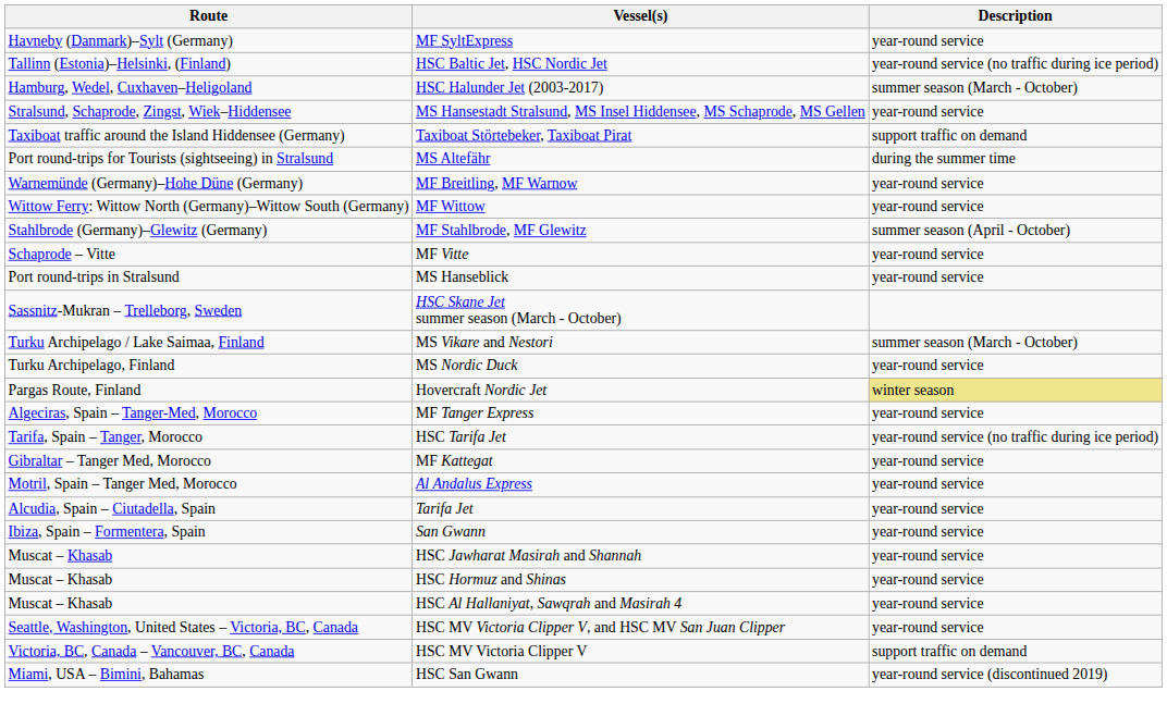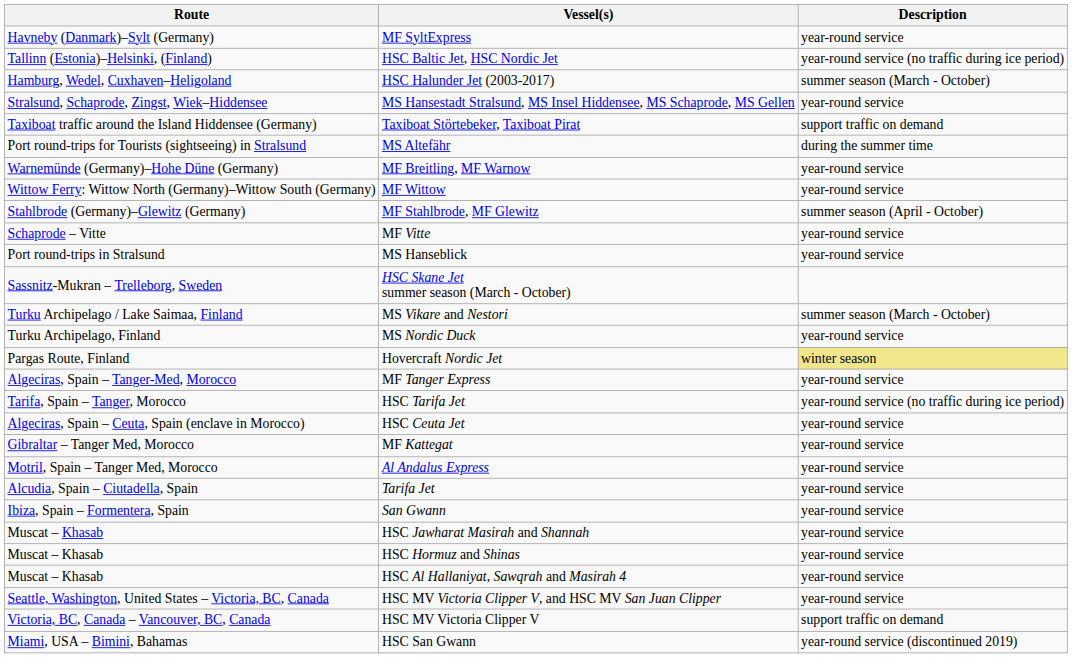 <table class="wikitable">
 <tr>
 <th>Route</th>
 <th>Vessel(s)</th>
 <th>Description</th>
 </tr>
 <tr>
 <td><a href='#'>Havneby</a> (<a href='#'>Danmark</a>)–<a href='#'>Sylt</a> (Germany)</td>
 <td><a href='#'>MF SyltExpress</a></td>
 <td>year-round service</td>
 </tr>
 <tr>
 <td><a href='#'>Tallinn</a> (<a href='#'>Estonia</a>)–<a href='#'>Helsinki</a>, (<a href='#'>Finland</a>)</td>
 <td><a href='#'>HSC Baltic Jet</a>, <a href='#'>HSC Nordic Jet</a></td>
 <td>year-round service (no traffic during ice period)</td>
 </tr>
 <tr>
 <td><a href='#'>Hamburg</a>, <a href='#'>Wedel</a>, <a href='#'>Cuxhaven</a>–<a href='#'>Heligoland</a></td>
 <td><a href='#'>HSC Halunder Jet</a> (2003-2017)</td>
 <td>summer season (March - October)</td>
 </tr>
 <tr>
 <td><a href='#'>Stralsund</a>, <a href='#'>Schaprode</a>, <a href='#'>Zingst</a>, <a href='#'>Wiek</a>–<a href='#'>Hiddensee</a></td>
 <td><a href='#'>MS Hansestadt Stralsund</a>, <a href='#'>MS Insel Hiddensee</a>, <a href='#'>MS Schaprode</a>, <a href='#'>MS Gellen</a></td>
 <td>year-round service</td>
 </tr>
 <tr>
 <td><a href='#'>Taxiboat</a> traffic around the Island Hiddensee (Germany)</td>
 <td><a href='#'>Taxiboat Störtebeker</a>, <a href='#'>Taxiboat Pirat</a></td>
 <td>support traffic on demand</td>
 </tr>
 <tr>
 <td>Port round-trips for Tourists (sightseeing) in <a href='#'>Stralsund</a></td>
 <td><a href='#'>MS Altefähr</a></td>
 <td>during the summer time</td>
 </tr>
 <tr>
 <td><a href='#'>Warnemünde</a> (Germany)–<a href='#'>Hohe Düne</a> (Germany)</td>
 <td><a href='#'>MF Breitling</a>, <a href='#'>MF Warnow</a></td>
 <td>year-round service</td>
 </tr>
 <tr>
 <td><a href='#'>Wittow Ferry</a>: Wittow North (Germany)–Wittow South (Germany)</td>
 <td><a href='#'>MF Wittow</a></td>
 <td>year-round service</td>
 </tr>
 <tr>
 <td><a href='#'>Stahlbrode</a> (Germany)–<a href='#'>Glewitz</a> (Germany)</td>
 <td><a href='#'>MF Stahlbrode</a>, <a href='#'>MF Glewitz</a></td>
 <td>summer season (April - October)</td>
 </tr>
 <tr>
 <td><a href='#'>Schaprode</a> – Vitte</td>
 <td>MF <em>Vitte</em></td>
 <td>year-round service</td>
 </tr>
 <tr>
 <td>Port round-trips in Stralsund</td>
 <td>MS Hanseblick</td>
 <td>year-round service</td>
 </tr>
 <tr>
 <td><a href='#'>Sassnitz</a>-Mukran – <a href='#'>Trelleborg</a>, <a href='#'>Sweden</a></td>
 <td><em><a href='#'>HSC Skane Jet</a></em><br>summer season (March - October)</td>
 </tr>
 <tr>
 <td><a href='#'>Turku</a> Archipelago / Lake Saimaa, <a href='#'>Finland</a></td>
 <td>MS <em>Vikare</em> and <em>Nestori</em></td>
 <td>summer season (March - October)</td>
 </tr>
 <tr>
 <td>Turku Archipelago, Finland</td>
 <td>MS <em>Nordic Duck</em></td>
 <td>year-round service</td>
 </tr>
 <tr>
 <td>Pargas Route, Finland</td>
 <td>Hovercraft <em>Nordic Jet</em></td>
 <td style="background: khaki;">winter season</td>
 </tr>
 <tr>
 <td><a href='#'>Algeciras</a>, Spain – <a href='#'>Tanger-Med</a>, <a href='#'>Morocco</a></td>
 <td>MF <em>Tanger Express</em></td>
 <td>year-round service</td>
 </tr>
 <tr>
 <td><a href='#'>Tarifa</a>, Spain – <a href='#'>Tanger</a>, Morocco</td>
 <td>HSC <em>Tarifa Jet</em></td>
 <td>year-round service (no traffic during ice period)</td>
 </tr>
 <tr>
+<td><a href='#'>Algeciras</a>, Spain – <a href='#'>Ceuta</a>, Spain (enclave in Morocco)</td>
+<td>HSC <em>Ceuta Jet</em></td>
+<td>year-round service</td>
+</tr>
+<tr>
 <td><a href='#'>Gibraltar</a> – Tanger Med, Morocco</td>
 <td>MF <em>Kattegat</em></td>
 <td>year-round service</td>
 </tr>
 <tr>
 <td><a href='#'>Motril</a>, Spain – Tanger Med, Morocco</td>
 <td><em><a href='#'>Al Andalus Express</a></em></td>
 <td>year-round service</td>
 </tr>
 <tr>
 <td><a href='#'>Alcudia</a>, Spain – <a href='#'>Ciutadella</a>, Spain</td>
 <td><em>Tarifa Jet</em></td>
 <td>year-round service</td>
 </tr>
 <tr>
 <td><a href='#'>Ibiza</a>, Spain – <a href='#'>Formentera</a>, Spain</td>
 <td><em>San Gwann</em></td>
 <td>year-round service</td>
 </tr>
 <tr>
 <td>Muscat – <a href='#'>Khasab</a></td>
 <td>HSC <em>Jawharat Masirah</em> and <em>Shannah</em></td>
 <td>year-round service</td>
 </tr>
 <tr>
 <td>Muscat – Khasab</td>
 <td>HSC <em>Hormuz</em> and <em>Shinas</em></td>
 <td>year-round service</td>
 </tr>
 <tr>
 <td>Muscat – Khasab</td>
 <td>HSC <em>Al Hallaniyat</em>, <em>Sawqrah</em> and <em>Masirah 4</em></td>
 <td>year-round service</td>
 </tr>
 <tr>
 <td><a href='#'>Seattle, Washington</a>, United States – <a href='#'>Victoria, BC</a>, <a href='#'>Canada</a></td>
 <td>HSC MV <em>Victoria Clipper V</em>, and HSC MV <em>San Juan Clipper</td>
 <td>year-round service</td>
 </tr>
 <tr>
 <td><a href='#'>Victoria, BC</a>, <a href='#'>Canada</a> – <a href='#'>Vancouver, BC</a>, <a href='#'>Canada</a></td>
 <td>HSC MV </em>Victoria Clipper V<em></td>
 <td>support traffic on demand</td>
 </tr>
 <tr>
 <td><a href='#'>Miami</a>, USA – <a href='#'>Bimini</a>, Bahamas</td>
 <td>HSC </em>San Gwann<em></td>
 <td>year-round service (discontinued 2019)</td>
 </tr>
 </table>
